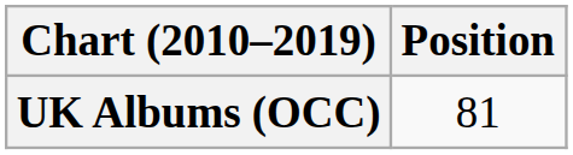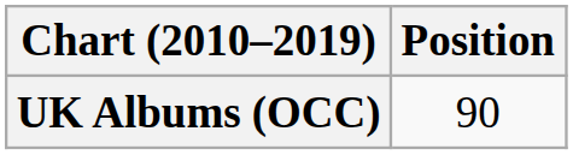 <table class="wikitable plainrowheaders" style="text-align:center">
 <tr>
 <th scope="col">Chart (2010–2019)</th>
 <th scope="col">Position</th>
 </tr>
 <tr>
 <th scope="row">UK Albums (OCC)</th>
-<td>81</td>
+<td>90</td>
 </tr>
 </table>
